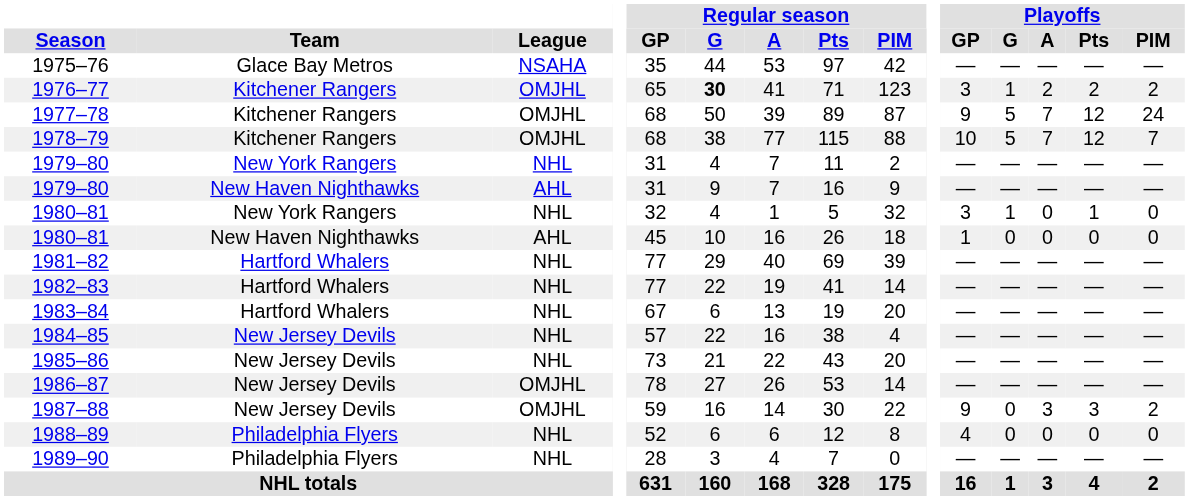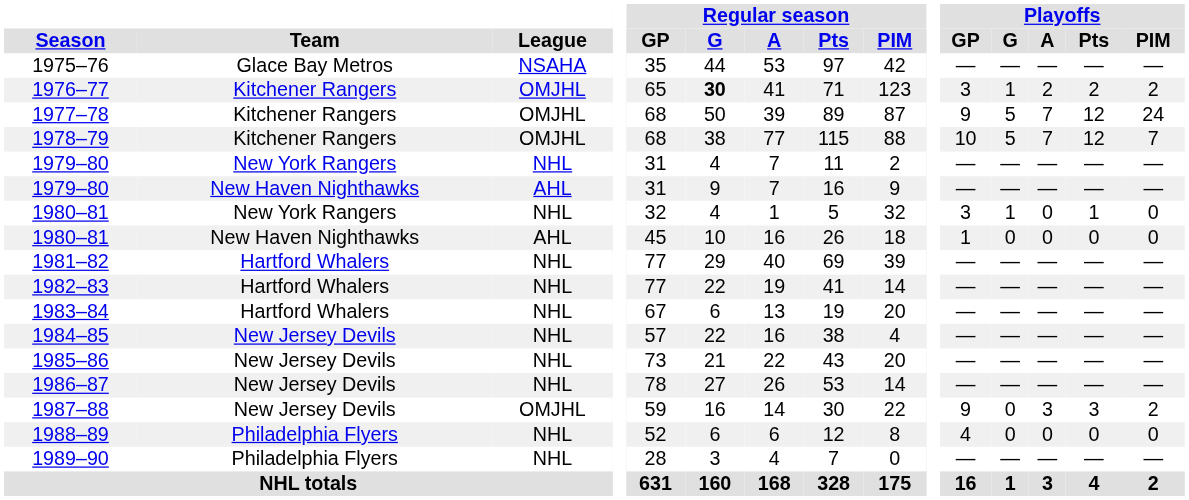 <table border="0" cellpadding="1" cellspacing="0" style="text-align:center; width:60em">
 <tr bgcolor="#e0e0e0">
 <th colspan="3" bgcolor="#ffffff"> </th>
 <th rowspan="99" bgcolor="#ffffff"> </th>
 <th colspan="5"><a href='#'>Regular season</a></th>
 <th rowspan="99" bgcolor="#ffffff"> </th>
 <th colspan="5"><a href='#'>Playoffs</a></th>
 </tr>
 <tr bgcolor="#e0e0e0">
 <th><a href='#'>Season</a></th>
 <th>Team</th>
 <th>League</th>
 <th>GP</th>
 <th><a href='#'>G</a></th>
 <th><a href='#'>A</a></th>
 <th><a href='#'>Pts</a></th>
 <th><a href='#'>PIM</a></th>
 <th>GP</th>
 <th>G</th>
 <th>A</th>
 <th>Pts</th>
 <th>PIM</th>
 </tr>
 <tr>
 <td>1975–76</td>
 <td>Glace Bay Metros</td>
 <td><a href='#'>NSAHA</a></td>
 <td>35</td>
 <td>44</td>
 <td>53</td>
 <td>97</td>
 <td>42</td>
 <td>—</td>
 <td>—</td>
 <td>—</td>
 <td>—</td>
 <td>—</td>
 </tr>
 <tr bgcolor="#f0f0f0">
 <td><a href='#'>1976–77</a></td>
 <td><a href='#'>Kitchener Rangers</a></td>
 <td><a href='#'>OMJHL</a></td>
 <td>65</td>
 <td><strong>30</strong></td>
 <td>41</td>
 <td>71</td>
 <td>123</td>
 <td>3</td>
 <td>1</td>
 <td>2</td>
 <td>2</td>
 <td>2</td>
 </tr>
 <tr>
 <td><a href='#'>1977–78</a></td>
 <td>Kitchener Rangers</td>
 <td>OMJHL</td>
 <td>68</td>
 <td>50</td>
 <td>39</td>
 <td>89</td>
 <td>87</td>
 <td>9</td>
 <td>5</td>
 <td>7</td>
 <td>12</td>
 <td>24</td>
 </tr>
 <tr bgcolor="#f0f0f0">
 <td><a href='#'>1978–79</a></td>
 <td>Kitchener Rangers</td>
 <td>OMJHL</td>
 <td>68</td>
 <td>38</td>
 <td>77</td>
 <td>115</td>
 <td>88</td>
 <td>10</td>
 <td>5</td>
 <td>7</td>
 <td>12</td>
 <td>7</td>
 </tr>
 <tr>
 <td><a href='#'>1979–80</a></td>
 <td><a href='#'>New York Rangers</a></td>
 <td><a href='#'>NHL</a></td>
 <td>31</td>
 <td>4</td>
 <td>7</td>
 <td>11</td>
 <td>2</td>
 <td>—</td>
 <td>—</td>
 <td>—</td>
 <td>—</td>
 <td>—</td>
 </tr>
 <tr bgcolor="#f0f0f0">
 <td><a href='#'>1979–80</a></td>
 <td><a href='#'>New Haven Nighthawks</a></td>
 <td><a href='#'>AHL</a></td>
 <td>31</td>
 <td>9</td>
 <td>7</td>
 <td>16</td>
 <td>9</td>
 <td>—</td>
 <td>—</td>
 <td>—</td>
 <td>—</td>
 <td>—</td>
 </tr>
 <tr>
 <td><a href='#'>1980–81</a></td>
 <td>New York Rangers</td>
 <td>NHL</td>
 <td>32</td>
 <td>4</td>
 <td>1</td>
 <td>5</td>
 <td>32</td>
 <td>3</td>
 <td>1</td>
 <td>0</td>
 <td>1</td>
 <td>0</td>
 </tr>
 <tr bgcolor="#f0f0f0">
 <td><a href='#'>1980–81</a></td>
 <td>New Haven Nighthawks</td>
 <td>AHL</td>
 <td>45</td>
 <td>10</td>
 <td>16</td>
 <td>26</td>
 <td>18</td>
 <td>1</td>
 <td>0</td>
 <td>0</td>
 <td>0</td>
 <td>0</td>
 </tr>
 <tr>
 <td><a href='#'>1981–82</a></td>
 <td><a href='#'>Hartford Whalers</a></td>
 <td>NHL</td>
 <td>77</td>
 <td>29</td>
 <td>40</td>
 <td>69</td>
 <td>39</td>
 <td>—</td>
 <td>—</td>
 <td>—</td>
 <td>—</td>
 <td>—</td>
 </tr>
 <tr bgcolor="#f0f0f0">
 <td><a href='#'>1982–83</a></td>
 <td>Hartford Whalers</td>
 <td>NHL</td>
 <td>77</td>
 <td>22</td>
 <td>19</td>
 <td>41</td>
 <td>14</td>
 <td>—</td>
 <td>—</td>
 <td>—</td>
 <td>—</td>
 <td>—</td>
 </tr>
 <tr>
 <td><a href='#'>1983–84</a></td>
 <td>Hartford Whalers</td>
 <td>NHL</td>
 <td>67</td>
 <td>6</td>
 <td>13</td>
 <td>19</td>
 <td>20</td>
 <td>—</td>
 <td>—</td>
 <td>—</td>
 <td>—</td>
 <td>—</td>
 </tr>
 <tr bgcolor="#f0f0f0">
 <td><a href='#'>1984–85</a></td>
 <td><a href='#'>New Jersey Devils</a></td>
 <td>NHL</td>
 <td>57</td>
 <td>22</td>
 <td>16</td>
 <td>38</td>
 <td>4</td>
 <td>—</td>
 <td>—</td>
 <td>—</td>
 <td>—</td>
 <td>—</td>
 </tr>
 <tr>
 <td><a href='#'>1985–86</a></td>
 <td>New Jersey Devils</td>
 <td>NHL</td>
 <td>73</td>
 <td>21</td>
 <td>22</td>
 <td>43</td>
 <td>20</td>
 <td>—</td>
 <td>—</td>
 <td>—</td>
 <td>—</td>
 <td>—</td>
 </tr>
 <tr bgcolor="#f0f0f0">
 <td><a href='#'>1986–87</a></td>
 <td>New Jersey Devils</td>
-<td>OMJHL</td>
+<td>NHL</td>
 <td>78</td>
 <td>27</td>
 <td>26</td>
 <td>53</td>
 <td>14</td>
 <td>—</td>
 <td>—</td>
 <td>—</td>
 <td>—</td>
 <td>—</td>
 </tr>
 <tr>
 <td><a href='#'>1987–88</a></td>
 <td>New Jersey Devils</td>
 <td>OMJHL</td>
 <td>59</td>
 <td>16</td>
 <td>14</td>
 <td>30</td>
 <td>22</td>
 <td>9</td>
 <td>0</td>
 <td>3</td>
 <td>3</td>
 <td>2</td>
 </tr>
 <tr bgcolor="#f0f0f0">
 <td><a href='#'>1988–89</a></td>
 <td><a href='#'>Philadelphia Flyers</a></td>
 <td>NHL</td>
 <td>52</td>
 <td>6</td>
 <td>6</td>
 <td>12</td>
 <td>8</td>
 <td>4</td>
 <td>0</td>
 <td>0</td>
 <td>0</td>
 <td>0</td>
 </tr>
 <tr>
 <td><a href='#'>1989–90</a></td>
 <td>Philadelphia Flyers</td>
 <td>NHL</td>
 <td>28</td>
 <td>3</td>
 <td>4</td>
 <td>7</td>
 <td>0</td>
 <td>—</td>
 <td>—</td>
 <td>—</td>
 <td>—</td>
 <td>—</td>
 </tr>
 <tr bgcolor="#e0e0e0">
 <th colspan="3">NHL totals</th>
 <th>631</th>
 <th>160</th>
 <th>168</th>
 <th>328</th>
 <th>175</th>
 <th>16</th>
 <th>1</th>
 <th>3</th>
 <th>4</th>
 <th>2</th>
 </tr>
 </table>
